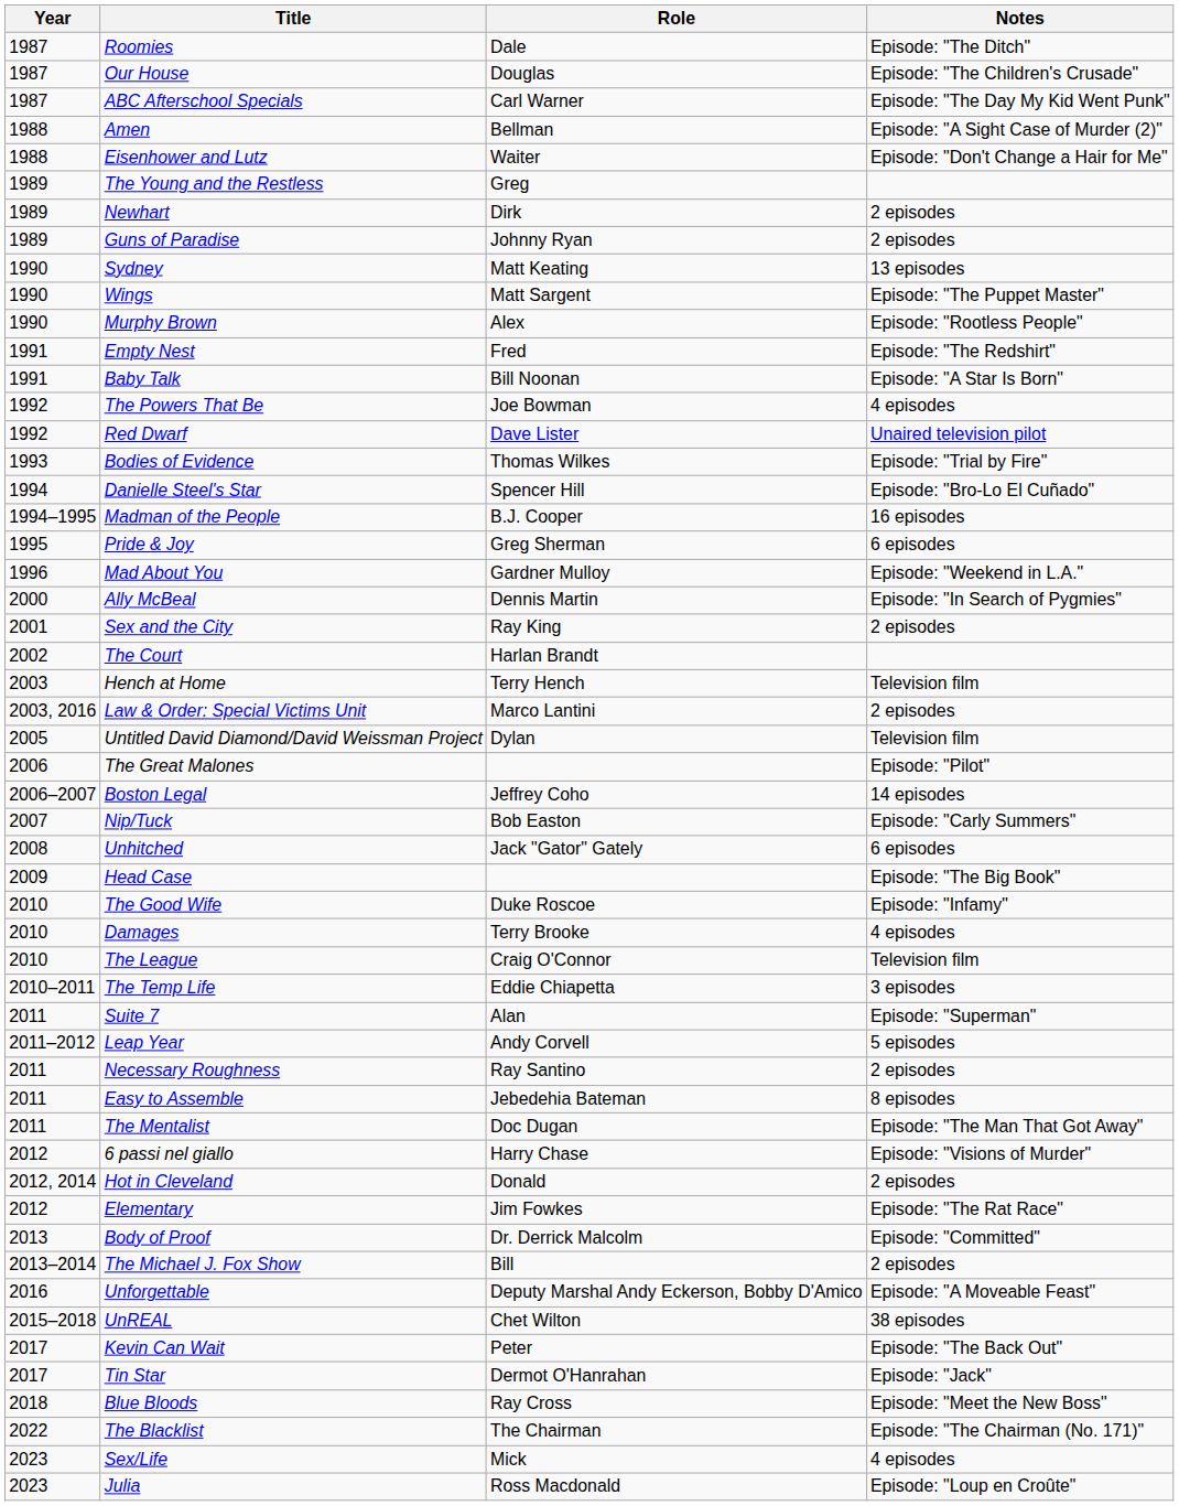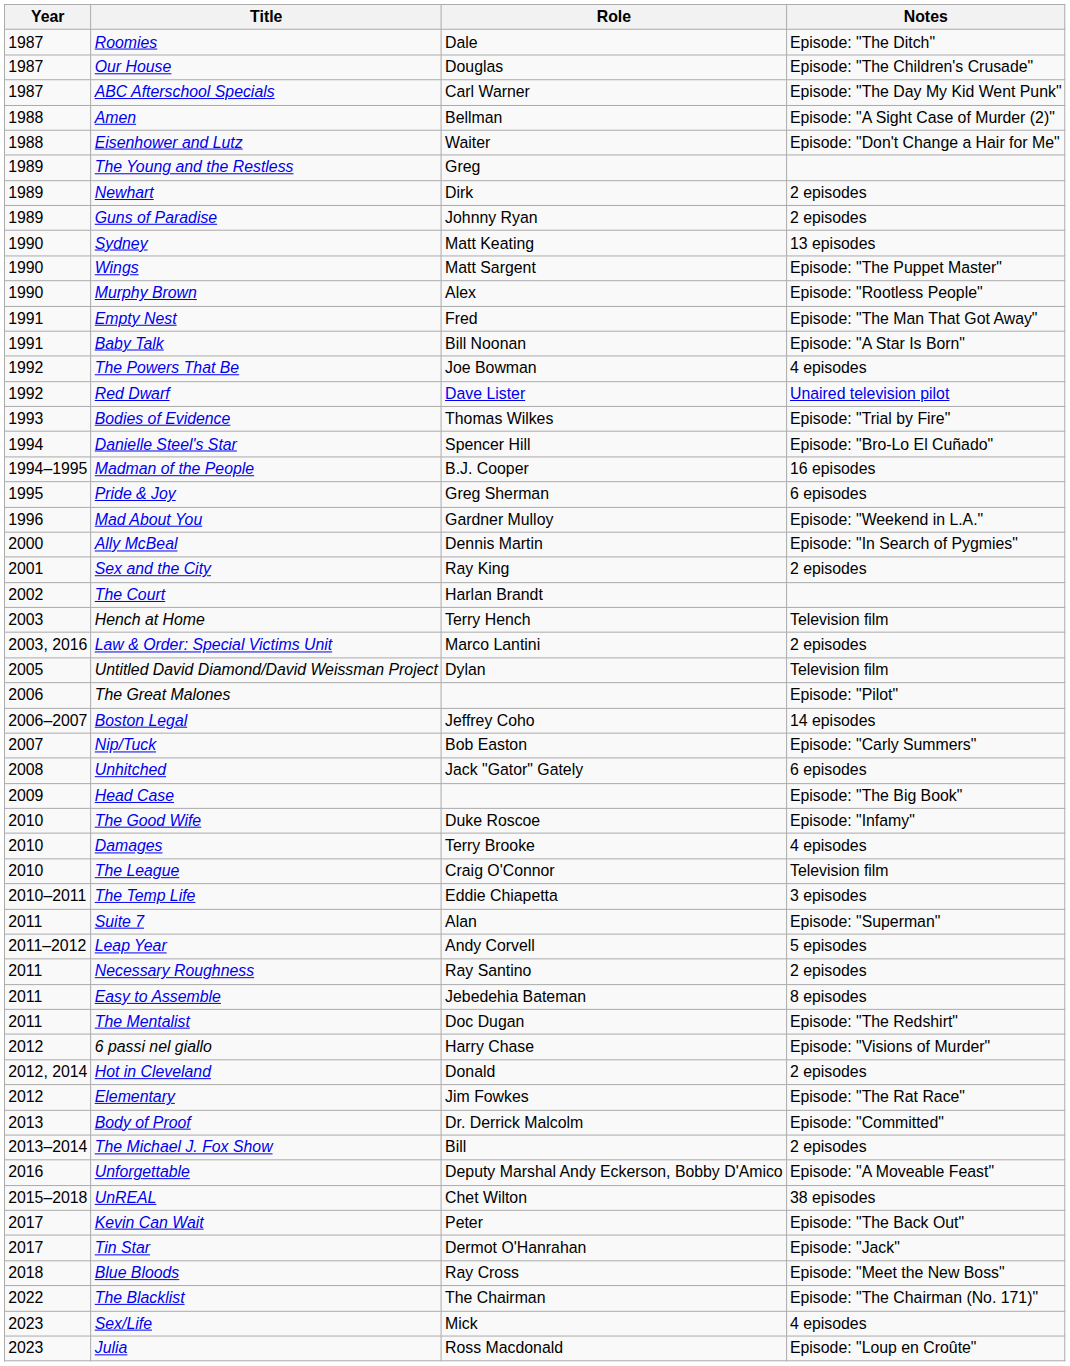 <table class="wikitable sortable">
 <tr>
 <th>Year</th>
 <th>Title</th>
 <th>Role</th>
 <th class="unsortable">Notes</th>
 </tr>
 <tr>
 <td>1987</td>
 <td><em><a href='#'>Roomies</a></em></td>
 <td>Dale</td>
 <td>Episode: "The Ditch"</td>
 </tr>
 <tr>
 <td>1987</td>
 <td><em><a href='#'>Our House</a></em></td>
 <td>Douglas</td>
 <td>Episode: "The Children's Crusade"</td>
 </tr>
 <tr>
 <td>1987</td>
 <td><em><a href='#'>ABC Afterschool Specials</a></em></td>
 <td>Carl Warner</td>
 <td>Episode: "The Day My Kid Went Punk"</td>
 </tr>
 <tr>
 <td>1988</td>
 <td><em><a href='#'>Amen</a></em></td>
 <td>Bellman</td>
 <td>Episode: "A Sight Case of Murder (2)"</td>
 </tr>
 <tr>
 <td>1988</td>
 <td><em><a href='#'>Eisenhower and Lutz</a></em></td>
 <td>Waiter</td>
 <td>Episode: "Don't Change a Hair for Me"</td>
 </tr>
 <tr>
 <td>1989</td>
 <td><em><a href='#'>The Young and the Restless</a></em></td>
 <td>Greg</td>
 <td></td>
 </tr>
 <tr>
 <td>1989</td>
 <td><em><a href='#'>Newhart</a></em></td>
 <td>Dirk</td>
 <td>2 episodes</td>
 </tr>
 <tr>
 <td>1989</td>
 <td><em><a href='#'>Guns of Paradise</a></em></td>
 <td>Johnny Ryan</td>
 <td>2 episodes</td>
 </tr>
 <tr>
 <td>1990</td>
 <td><em><a href='#'>Sydney</a></em></td>
 <td>Matt Keating</td>
 <td>13 episodes</td>
 </tr>
 <tr>
 <td>1990</td>
 <td><em><a href='#'>Wings</a></em></td>
 <td>Matt Sargent</td>
 <td>Episode: "The Puppet Master"</td>
 </tr>
 <tr>
 <td>1990</td>
 <td><em><a href='#'>Murphy Brown</a></em></td>
 <td>Alex</td>
 <td>Episode: "Rootless People"</td>
 </tr>
 <tr>
 <td>1991</td>
 <td><em><a href='#'>Empty Nest</a></em></td>
 <td>Fred</td>
-<td>Episode: "The Redshirt"</td>
+<td>Episode: "The Man That Got Away"</td>
 </tr>
 <tr>
 <td>1991</td>
 <td><em><a href='#'>Baby Talk</a></em></td>
 <td>Bill Noonan</td>
 <td>Episode: "A Star Is Born"</td>
 </tr>
 <tr>
 <td>1992</td>
 <td><em><a href='#'>The Powers That Be</a></em></td>
 <td>Joe Bowman</td>
 <td>4 episodes</td>
 </tr>
 <tr>
 <td>1992</td>
 <td><em><a href='#'>Red Dwarf</a></em></td>
 <td><a href='#'>Dave Lister</a></td>
 <td><a href='#'>Unaired television pilot</a></td>
 </tr>
 <tr>
 <td>1993</td>
 <td><em><a href='#'>Bodies of Evidence</a></em></td>
 <td>Thomas Wilkes</td>
 <td>Episode: "Trial by Fire"</td>
 </tr>
 <tr>
 <td>1994</td>
 <td><em><a href='#'>Danielle Steel's Star</a></em></td>
 <td>Spencer Hill</td>
 <td>Episode: "Bro-Lo El Cuñado"</td>
 </tr>
 <tr>
 <td>1994–1995</td>
 <td><em><a href='#'>Madman of the People</a></em></td>
 <td>B.J. Cooper</td>
 <td>16 episodes</td>
 </tr>
 <tr>
 <td>1995</td>
 <td><em><a href='#'>Pride & Joy</a></em></td>
 <td>Greg Sherman</td>
 <td>6 episodes</td>
 </tr>
 <tr>
 <td>1996</td>
 <td><em><a href='#'>Mad About You</a></em></td>
 <td>Gardner Mulloy</td>
 <td>Episode: "Weekend in L.A."</td>
 </tr>
 <tr>
 <td>2000</td>
 <td><em><a href='#'>Ally McBeal</a></em></td>
 <td>Dennis Martin</td>
 <td>Episode: "In Search of Pygmies"</td>
 </tr>
 <tr>
 <td>2001</td>
 <td><em><a href='#'>Sex and the City</a></em></td>
 <td>Ray King</td>
 <td>2 episodes</td>
 </tr>
 <tr>
 <td>2002</td>
 <td><em><a href='#'>The Court</a></em></td>
 <td>Harlan Brandt</td>
 <td></td>
 </tr>
 <tr>
 <td>2003</td>
 <td><em>Hench at Home</em></td>
 <td>Terry Hench</td>
 <td>Television film</td>
 </tr>
 <tr>
 <td>2003, 2016</td>
 <td><em><a href='#'>Law & Order: Special Victims Unit</a></em></td>
 <td>Marco Lantini</td>
 <td>2 episodes</td>
 </tr>
 <tr>
 <td>2005</td>
 <td><em>Untitled David Diamond/David Weissman Project</em></td>
 <td>Dylan</td>
 <td>Television film</td>
 </tr>
 <tr>
 <td>2006</td>
 <td><em>The Great Malones</em></td>
 <td></td>
 <td>Episode: "Pilot"</td>
 </tr>
 <tr>
 <td>2006–2007</td>
 <td><em><a href='#'>Boston Legal</a></em></td>
 <td>Jeffrey Coho</td>
 <td>14 episodes</td>
 </tr>
 <tr>
 <td>2007</td>
 <td><em><a href='#'>Nip/Tuck</a></em></td>
 <td>Bob Easton</td>
 <td>Episode: "Carly Summers"</td>
 </tr>
 <tr>
 <td>2008</td>
 <td><em><a href='#'>Unhitched</a></em></td>
 <td>Jack "Gator" Gately</td>
 <td>6 episodes</td>
 </tr>
 <tr>
 <td>2009</td>
 <td><em><a href='#'>Head Case</a></em></td>
 <td></td>
 <td>Episode: "The Big Book"</td>
 </tr>
 <tr>
 <td>2010</td>
 <td><em><a href='#'>The Good Wife</a></em></td>
 <td>Duke Roscoe</td>
 <td>Episode: "Infamy"</td>
 </tr>
 <tr>
 <td>2010</td>
 <td><em><a href='#'>Damages</a></em></td>
 <td>Terry Brooke</td>
 <td>4 episodes</td>
 </tr>
 <tr>
 <td>2010</td>
 <td><em><a href='#'>The League</a></em></td>
 <td>Craig O'Connor</td>
 <td>Television film</td>
 </tr>
 <tr>
 <td>2010–2011</td>
 <td><em><a href='#'>The Temp Life</a></em></td>
 <td>Eddie Chiapetta</td>
 <td>3 episodes</td>
 </tr>
 <tr>
 <td>2011</td>
 <td><em><a href='#'>Suite 7</a></em></td>
 <td>Alan</td>
 <td>Episode: "Superman"</td>
 </tr>
 <tr>
 <td>2011–2012</td>
 <td><em><a href='#'>Leap Year</a></em></td>
 <td>Andy Corvell</td>
 <td>5 episodes</td>
 </tr>
 <tr>
 <td>2011</td>
 <td><em><a href='#'>Necessary Roughness</a></em></td>
 <td>Ray Santino</td>
 <td>2 episodes</td>
 </tr>
 <tr>
 <td>2011</td>
 <td><em><a href='#'>Easy to Assemble</a></em></td>
 <td>Jebedehia Bateman</td>
 <td>8 episodes</td>
 </tr>
 <tr>
 <td>2011</td>
 <td><em><a href='#'>The Mentalist</a></em></td>
 <td>Doc Dugan</td>
-<td>Episode: "The Man That Got Away"</td>
+<td>Episode: "The Redshirt"</td>
 </tr>
 <tr>
 <td>2012</td>
 <td><em>6 passi nel giallo</em></td>
 <td>Harry Chase</td>
 <td>Episode: "Visions of Murder"</td>
 </tr>
 <tr>
 <td>2012, 2014</td>
 <td><em><a href='#'>Hot in Cleveland</a></em></td>
 <td>Donald</td>
 <td>2 episodes</td>
 </tr>
 <tr>
 <td>2012</td>
 <td><em><a href='#'>Elementary</a></em></td>
 <td>Jim Fowkes</td>
 <td>Episode: "The Rat Race"</td>
 </tr>
 <tr>
 <td>2013</td>
 <td><em><a href='#'>Body of Proof</a></em></td>
 <td>Dr. Derrick Malcolm</td>
 <td>Episode: "Committed"</td>
 </tr>
 <tr>
 <td>2013–2014</td>
 <td><em><a href='#'>The Michael J. Fox Show</a></em></td>
 <td>Bill</td>
 <td>2 episodes</td>
 </tr>
 <tr>
 <td>2016</td>
 <td><em><a href='#'>Unforgettable</a></em></td>
 <td>Deputy Marshal Andy Eckerson, Bobby D'Amico</td>
 <td>Episode: "A Moveable Feast"</td>
 </tr>
 <tr>
 <td>2015–2018</td>
 <td><em><a href='#'>UnREAL</a></em></td>
 <td>Chet Wilton</td>
 <td>38 episodes</td>
 </tr>
 <tr>
 <td>2017</td>
 <td><em><a href='#'>Kevin Can Wait</a></em></td>
 <td>Peter</td>
 <td>Episode: "The Back Out"</td>
 </tr>
 <tr>
 <td>2017</td>
 <td><em><a href='#'>Tin Star</a></em></td>
 <td>Dermot O'Hanrahan</td>
 <td>Episode: "Jack"</td>
 </tr>
 <tr>
 <td>2018</td>
 <td><em><a href='#'>Blue Bloods</a></em></td>
 <td>Ray Cross</td>
 <td>Episode: "Meet the New Boss"</td>
 </tr>
 <tr>
 <td>2022</td>
 <td><em><a href='#'>The Blacklist</a></em></td>
 <td>The Chairman</td>
 <td>Episode: "The Chairman (No. 171)"</td>
 </tr>
 <tr>
 <td>2023</td>
 <td><em><a href='#'>Sex/Life</a></em></td>
 <td>Mick</td>
 <td>4 episodes</td>
 </tr>
 <tr>
 <td>2023</td>
 <td><em><a href='#'>Julia</a></em></td>
 <td>Ross Macdonald</td>
 <td>Episode: "Loup en Croûte"</td>
 </tr>
 </table>
